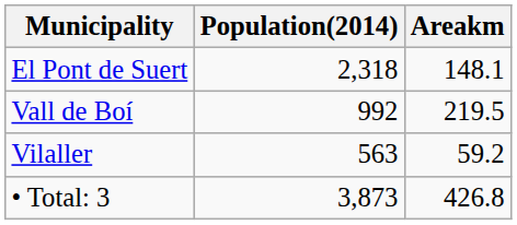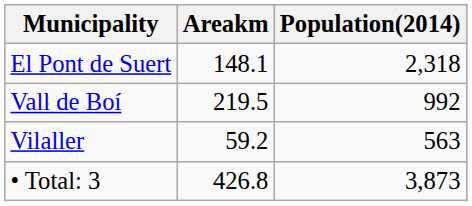 <table class="wikitable sortable">
 <tr>
 <th>Municipality</th>
+<th>Areakm</th>
 <th>Population(2014)</th>
-<th>Areakm</th>
 </tr>
 <tr>
 <td><a href='#'>El Pont de Suert</a></td>
+<td align=right>148.1</td>
 <td align=right>2,318</td>
-<td align=right>148.1</td>
 </tr>
 <tr>
 <td><a href='#'>Vall de Boí</a></td>
+<td align=right>219.5</td>
 <td align=right>992</td>
-<td align=right>219.5</td>
 </tr>
 <tr>
 <td><a href='#'>Vilaller</a></td>
+<td align=right>59.2</td>
 <td align=right>563</td>
-<td align=right>59.2</td>
 </tr>
 <tr>
 <td>• Total: 3</td>
+<td align=right>426.8</td>
 <td align=right>3,873</td>
-<td align=right>426.8</td>
 </tr>
 </table>
